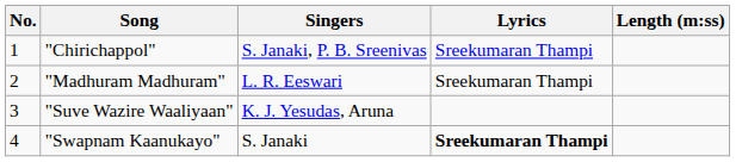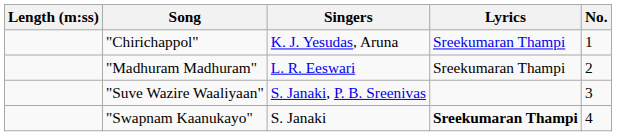 <table class="wikitable" style="font-size:95%;">
 <tr>
-<th>No.</th>
+<th>Length (m:ss)</th>
 <th>Song</th>
 <th>Singers</th>
 <th>Lyrics</th>
-<th>Length (m:ss)</th>
+<th>No.</th>
 </tr>
 <tr>
+<td></td>
+<td>"Chirichappol"</td>
+<td><a href='#'>K. J. Yesudas</a>, Aruna</td>
+<td><a href='#'>Sreekumaran Thampi</a></td>
 <td>1</td>
-<td>"Chirichappol"</td>
-<td><a href='#'>S. Janaki</a>, <a href='#'>P. B. Sreenivas</a></td>
-<td><a href='#'>Sreekumaran Thampi</a></td>
-<td></td>
 </tr>
 <tr>
-<td>2</td>
+<td></td>
 <td>"Madhuram Madhuram"</td>
 <td><a href='#'>L. R. Eeswari</a></td>
 <td>Sreekumaran Thampi</td>
-<td></td>
+<td>2</td>
 </tr>
 <tr>
+<td></td>
+<td>"Suve Wazire Waaliyaan"</td>
+<td><a href='#'>S. Janaki</a>, <a href='#'>P. B. Sreenivas</a></td>
+<td></td>
 <td>3</td>
-<td>"Suve Wazire Waaliyaan"</td>
-<td><a href='#'>K. J. Yesudas</a>, Aruna</td>
-<td></td>
-<td></td>
 </tr>
 <tr>
-<td>4</td>
+<td></td>
 <td>"Swapnam Kaanukayo"</td>
 <td>S. Janaki</td>
 <td><strong>Sreekumaran Thampi</strong></td>
-<td></td>
+<td>4</td>
 </tr>
 </table>
